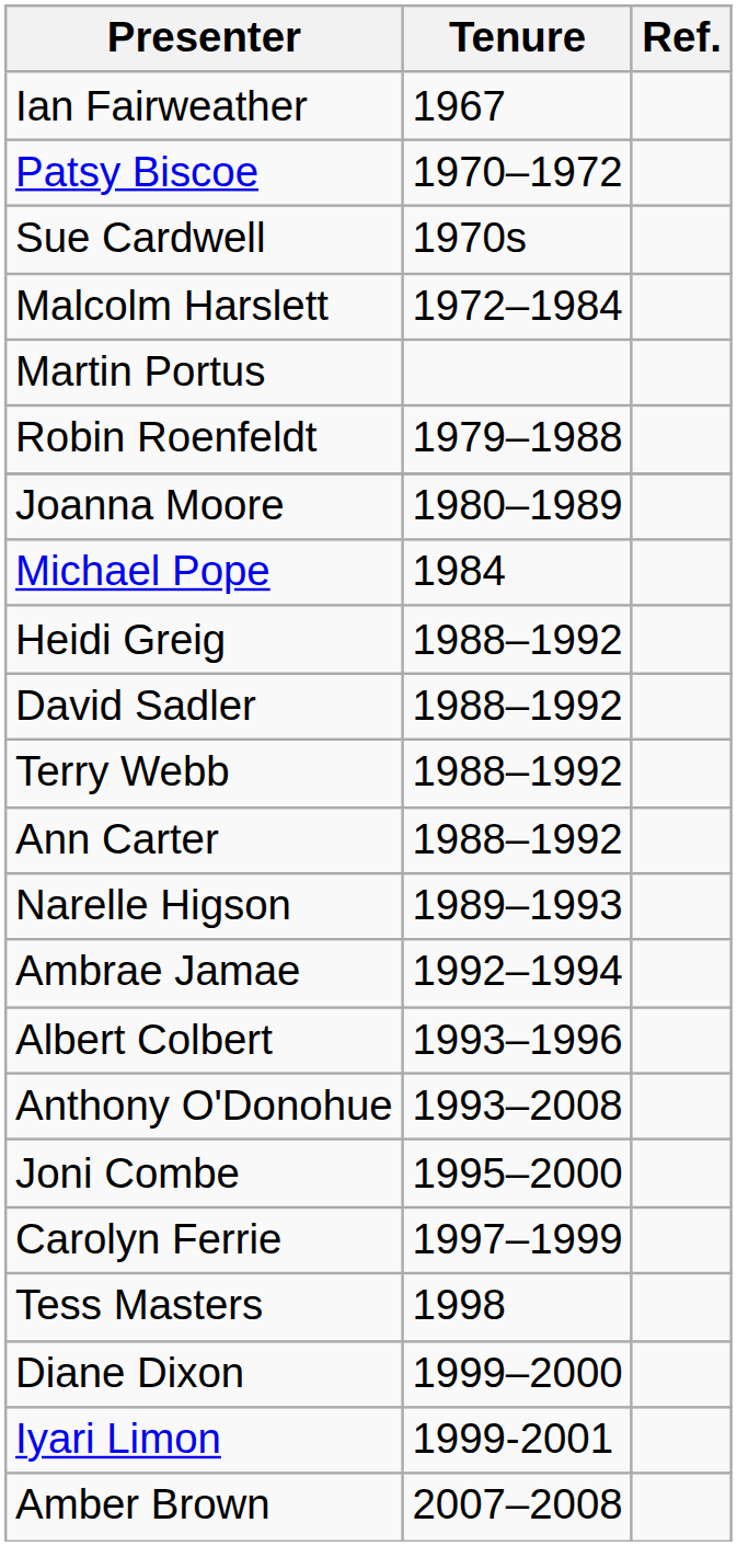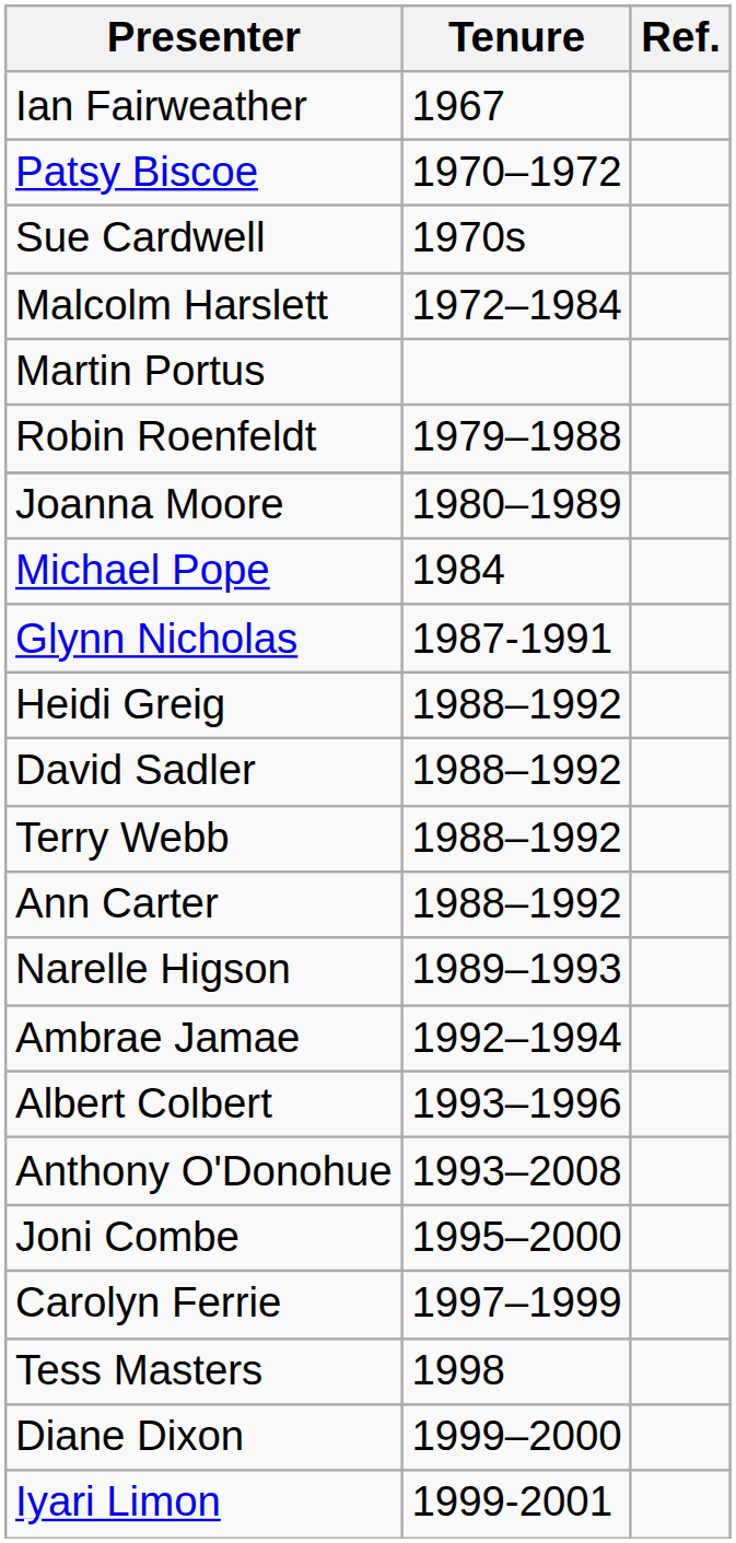 <table class="wikitable">
 <tr>
 <th>Presenter</th>
 <th>Tenure</th>
 <th>Ref.</th>
 </tr>
 <tr>
 <td>Ian Fairweather</td>
 <td>1967</td>
 <td></td>
 </tr>
 <tr>
 <td><a href='#'>Patsy Biscoe</a></td>
 <td>1970–1972</td>
 <td></td>
 </tr>
 <tr>
 <td>Sue Cardwell</td>
 <td>1970s</td>
 <td></td>
 </tr>
 <tr>
 <td>Malcolm Harslett</td>
 <td>1972–1984</td>
 <td></td>
 </tr>
 <tr>
 <td>Martin Portus</td>
 <td></td>
 <td></td>
 </tr>
 <tr>
 <td>Robin Roenfeldt</td>
 <td>1979–1988</td>
 <td></td>
 </tr>
 <tr>
 </tr>
 <tr>
 <td>Joanna Moore</td>
 <td>1980–1989</td>
 <td></td>
 </tr>
 <tr>
 <td><a href='#'>Michael Pope</a></td>
 <td>1984</td>
+<td></td>
+</tr>
+<tr>
+<td><a href='#'>Glynn Nicholas</a></td>
+<td>1987-1991</td>
 <td></td>
 </tr>
 <tr>
 <td>Heidi Greig</td>
 <td>1988–1992</td>
 <td></td>
 </tr>
 <tr>
 <td>David Sadler</td>
 <td>1988–1992</td>
 <td></td>
 </tr>
 <tr>
 <td>Terry Webb</td>
 <td>1988–1992</td>
 <td></td>
 </tr>
 <tr>
 <td>Ann Carter</td>
 <td>1988–1992</td>
 <td></td>
 </tr>
 <tr>
 <td>Narelle Higson</td>
 <td>1989–1993</td>
 <td></td>
 </tr>
 <tr>
 <td>Ambrae Jamae</td>
 <td>1992–1994</td>
 <td></td>
 </tr>
 <tr>
 <td>Albert Colbert</td>
 <td>1993–1996</td>
 <td></td>
 </tr>
 <tr>
 <td>Anthony O'Donohue</td>
 <td>1993–2008</td>
 <td></td>
 </tr>
 <tr>
 <td>Joni Combe</td>
 <td>1995–2000</td>
 <td></td>
 </tr>
 <tr>
 <td>Carolyn Ferrie</td>
 <td>1997–1999</td>
 <td></td>
 </tr>
 <tr>
 <td>Tess Masters</td>
 <td>1998</td>
 <td></td>
 </tr>
 <tr>
 <td>Diane Dixon</td>
 <td>1999–2000</td>
 <td></td>
 </tr>
 <tr>
 <td><a href='#'>Iyari Limon</a></td>
 <td>1999-2001</td>
 <td></td>
 </tr>
-<tr>
-<td>Amber Brown</td>
-<td>2007–2008</td>
-<td></td>
-</tr>
 </table>
